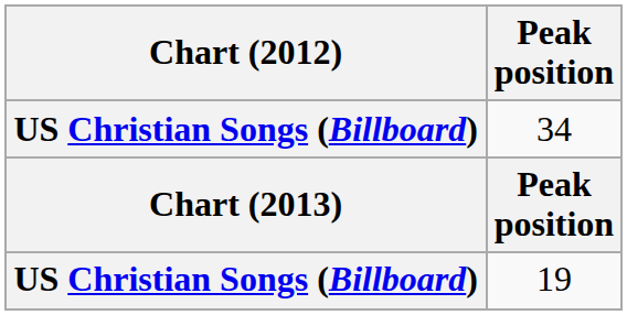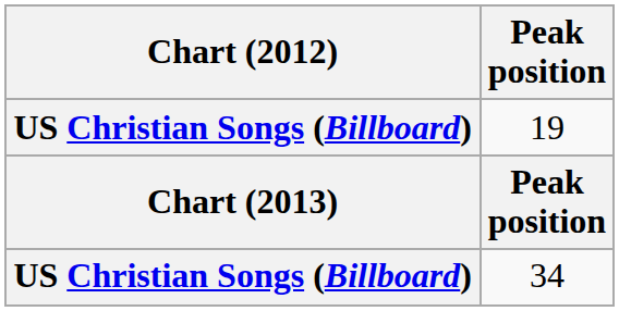 <table class="wikitable sortable plainrowheaders" style="text-align:center">
 <tr>
 <th scope="col">Chart (2012)</th>
 <th scope="col">Peak<br>position</th>
 </tr>
 <tr>
 <th scope="row">US <a href='#'>Christian Songs</a> (<em><a href='#'>Billboard</a></em>)</th>
-<td>34</td>
+<td>19</td>
 </tr>
 <tr>
 <th scope="col">Chart (2013)</th>
 <th scope="col">Peak<br>position</th>
 </tr>
 <tr>
 <th scope="row">US <a href='#'>Christian Songs</a> (<em><a href='#'>Billboard</a></em>)</th>
-<td>19</td>
+<td>34</td>
 </tr>
 </table>
